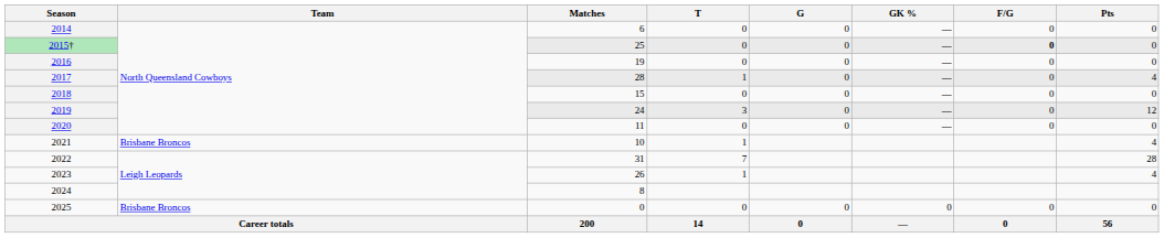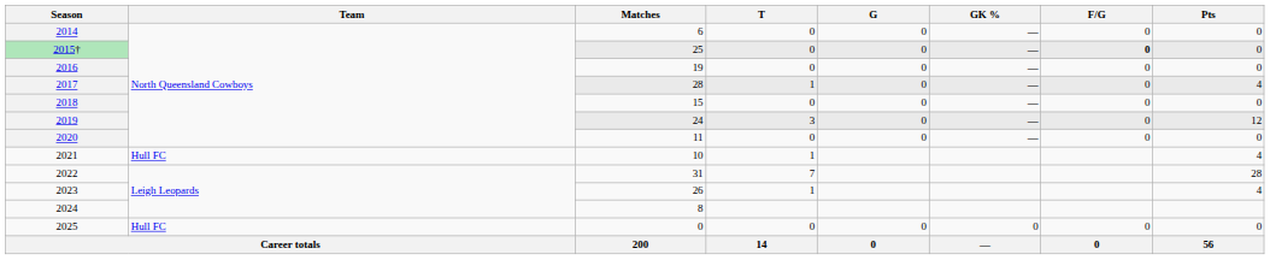 <table class="wikitable sortable"  style="font-size:90%; text-align:center; width:85%;">
 <tr>
 <th width=2%>Season</th>
 <th width=8%>Team</th>
 <th width=2%>Matches</th>
 <th width=2%>T</th>
 <th width=2%>G</th>
 <th width=2%>GK %</th>
 <th width=2%>F/G</th>
 <th width=2%>Pts</th>
 </tr>
 <tr>
 <th scope="row" style="text-align:center; font-weight:normal"><a href='#'>2014</a></th>
 <td rowspan="7" style="text-align:left;"> <a href='#'>North Queensland Cowboys</a></td>
 <td align=right>6</td>
 <td align=right>0</td>
 <td align=right>0</td>
 <td align=right>—</td>
 <td align=right>0</td>
 <td align=right>0</td>
 </tr>
 <tr style="background:#eaeaea;">
 <th scope="row" style="text-align:center; font-weight:normal; background:#afe6ba;"><a href='#'>2015</a>†</th>
 <td align=right>25</td>
 <td align=right>0</td>
 <td align=right>0</td>
 <td align=right>—</td>
 <td align=right><strong>0</strong></td>
 <td align=right>0</td>
 </tr>
 <tr>
 <th scope="row" style="text-align:center; font-weight:normal"><a href='#'>2016</a></th>
 <td align=right>19</td>
 <td align=right>0</td>
 <td align=right>0</td>
 <td align=right>—</td>
 <td align=right>0</td>
 <td align=right>0</td>
 </tr>
 <tr style="background:#eaeaea;">
 <th scope="row" style="text-align:center; font-weight:normal"><a href='#'>2017</a></th>
 <td align=right>28</td>
 <td align=right>1</td>
 <td align=right>0</td>
 <td align=right>—</td>
 <td align=right>0</td>
 <td align=right>4</td>
 </tr>
 <tr>
 <th scope="row" style="text-align:center; font-weight:normal"><a href='#'>2018</a></th>
 <td align=right>15</td>
 <td align=right>0</td>
 <td align=right>0</td>
 <td align=right>—</td>
 <td align=right>0</td>
 <td align=right>0</td>
 </tr>
 <tr style="background:#eaeaea;">
 <th scope="row" style="text-align:center; font-weight:normal"><a href='#'>2019</a></th>
 <td align=right>24</td>
 <td align=right>3</td>
 <td align=right>0</td>
 <td align=right>—</td>
 <td align=right>0</td>
 <td align=right>12</td>
 </tr>
 <tr>
 <th scope="row" style="text-align:center; font-weight:normal"><a href='#'>2020</a></th>
 <td align=right>11</td>
 <td align=right>0</td>
 <td align=right>0</td>
 <td align=right>—</td>
 <td align=right>0</td>
 <td align=right>0</td>
 </tr>
 <tr>
 <td align="center">2021</td>
-<td align="left"> <a href='#'>Brisbane Broncos</a></td>
+<td align="left"> <a href='#'>Hull FC</a></td>
 <td align="right">10</td>
 <td align=right>1</td>
 <td align=right></td>
 <td align=right></td>
 <td align=right></td>
 <td align=right>4</td>
 </tr>
 <tr>
 <td align="center">2022</td>
 <td rowspan="3" align="left"> <a href='#'>Leigh Leopards</a></td>
 <td align="right">31</td>
 <td align=right>7</td>
 <td align=right></td>
 <td align=right></td>
 <td align=right></td>
 <td align=right>28</td>
 </tr>
 <tr>
 <td align="center">2023</td>
 <td align="right">26</td>
 <td align=right>1</td>
 <td align=right></td>
 <td align=right></td>
 <td align=right></td>
 <td align=right>4</td>
 </tr>
 <tr>
 <td align="center">2024</td>
 <td align="right">8</td>
 <td align=right></td>
 <td align=right></td>
 <td align=right></td>
 <td align=right></td>
 <td align=right></td>
 </tr>
 <tr>
 <td align="center">2025</td>
-<td align="left"> <a href='#'>Brisbane Broncos</a></td>
+<td align="left"> <a href='#'>Hull FC</a></td>
 <td align="right">0</td>
 <td align=right>0</td>
 <td align=right>0</td>
 <td align=right>0</td>
 <td align=right>0</td>
 <td align=right>0</td>
 </tr>
 <tr class="sortbottom">
 <th colspan="2"><strong>Career totals</strong></th>
 <th align=right><strong>200</strong></th>
 <th align=right><strong>14</strong></th>
 <th align=right><strong>0</strong></th>
 <th align=right><strong>—</strong></th>
 <th align=right><strong>0</strong></th>
 <th align=right><strong>56</strong></th>
 </tr>
 </table>
